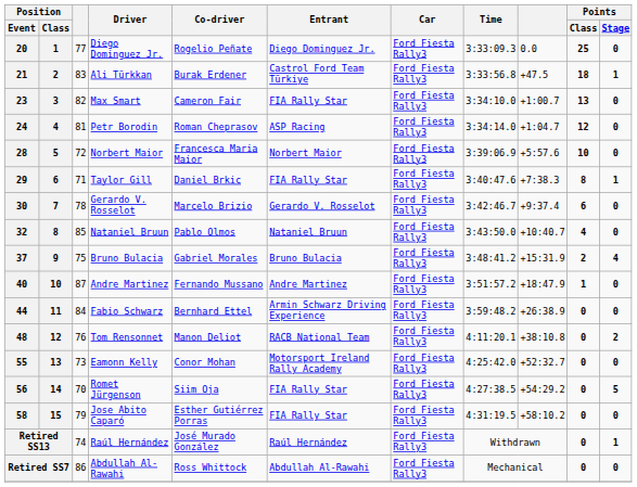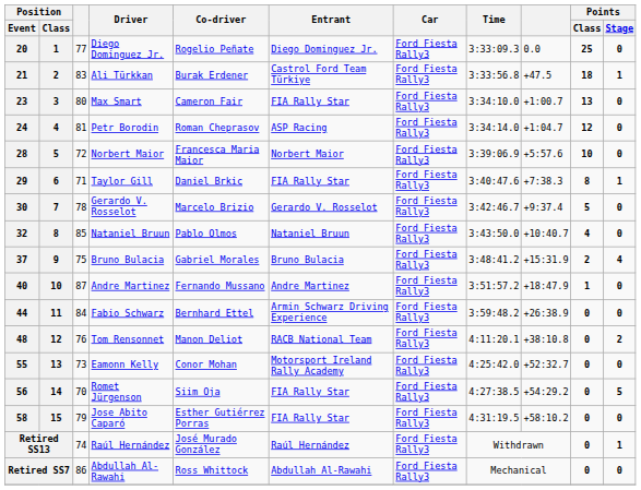 <table class="wikitable" width=85% style="font-size: 85%;">
 <tr>
 <th colspan="2">Position</th>
 <th rowspan="2"></th>
 <th rowspan="2">Driver</th>
 <th rowspan="2">Co-driver</th>
 <th rowspan="2">Entrant</th>
 <th rowspan="2">Car</th>
 <th rowspan="2">Time</th>
 <th rowspan="2"></th>
 <th colspan="2">Points</th>
 </tr>
 <tr>
 <th>Event</th>
 <th>Class</th>
 <th>Class</th>
 <th><a href='#'>Stage</a></th>
 </tr>
 <tr>
 <th>20</th>
 <th>1</th>
 <td align="center">77</td>
 <td><a href='#'>Diego Dominguez Jr.</a></td>
 <td><a href='#'>Rogelio Peñate</a></td>
 <td><a href='#'>Diego Dominguez Jr.</a></td>
 <td><a href='#'>Ford Fiesta Rally3</a></td>
 <td>3:33:09.3</td>
 <td>0.0</td>
 <td align="center"><strong>25</strong></td>
 <td align="center"><strong>0</strong></td>
 </tr>
 <tr>
 <th>21</th>
 <th>2</th>
 <td align="center">83</td>
 <td><a href='#'>Ali Türkkan</a></td>
 <td><a href='#'>Burak Erdener</a></td>
 <td><a href='#'>Castrol Ford Team Türkiye</a></td>
 <td><a href='#'>Ford Fiesta Rally3</a></td>
 <td>3:33:56.8</td>
 <td>+47.5</td>
 <td align="center"><strong>18</strong></td>
 <td align="center"><strong>1</strong></td>
 </tr>
 <tr>
 <th>23</th>
 <th>3</th>
-<td align="center">82</td>
+<td align="center">80</td>
 <td><a href='#'>Max Smart</a></td>
 <td><a href='#'>Cameron Fair</a></td>
 <td><a href='#'>FIA Rally Star</a></td>
 <td><a href='#'>Ford Fiesta Rally3</a></td>
 <td>3:34:10.0</td>
 <td>+1:00.7</td>
 <td align="center"><strong>13</strong></td>
 <td align="center"><strong>0</strong></td>
 </tr>
 <tr>
 <th>24</th>
 <th>4</th>
 <td align="center">81</td>
 <td><a href='#'>Petr Borodin</a></td>
 <td><a href='#'>Roman Cheprasov</a></td>
 <td><a href='#'>ASP Racing</a></td>
 <td><a href='#'>Ford Fiesta Rally3</a></td>
 <td>3:34:14.0</td>
 <td>+1:04.7</td>
 <td align="center"><strong>12</strong></td>
 <td align="center"><strong>0</strong></td>
 </tr>
 <tr>
 <th>28</th>
 <th>5</th>
 <td align="center">72</td>
 <td><a href='#'>Norbert Maior</a></td>
 <td><a href='#'>Francesca Maria Maior</a></td>
 <td><a href='#'>Norbert Maior</a></td>
 <td><a href='#'>Ford Fiesta Rally3</a></td>
 <td>3:39:06.9</td>
 <td>+5:57.6</td>
 <td align="center"><strong>10</strong></td>
 <td align="center"><strong>0</strong></td>
 </tr>
 <tr>
 <th>29</th>
 <th>6</th>
 <td align="center">71</td>
 <td><a href='#'>Taylor Gill</a></td>
 <td><a href='#'>Daniel Brkic</a></td>
 <td><a href='#'>FIA Rally Star</a></td>
 <td><a href='#'>Ford Fiesta Rally3</a></td>
 <td>3:40:47.6</td>
 <td>+7:38.3</td>
 <td align="center"><strong>8</strong></td>
 <td align="center"><strong>1</strong></td>
 </tr>
 <tr>
 <th>30</th>
 <th>7</th>
 <td align="center">78</td>
 <td><a href='#'>Gerardo V. Rosselot</a></td>
 <td><a href='#'>Marcelo Brizio</a></td>
 <td><a href='#'>Gerardo V. Rosselot</a></td>
 <td><a href='#'>Ford Fiesta Rally3</a></td>
 <td>3:42:46.7</td>
 <td>+9:37.4</td>
-<td align="center"><strong>6</strong></td>
+<td align="center"><strong>5</strong></td>
 <td align="center"><strong>0</strong></td>
 </tr>
 <tr>
 <th>32</th>
 <th>8</th>
 <td align="center">85</td>
 <td><a href='#'>Nataniel Bruun</a></td>
 <td><a href='#'>Pablo Olmos</a></td>
 <td><a href='#'>Nataniel Bruun</a></td>
 <td><a href='#'>Ford Fiesta Rally3</a></td>
 <td>3:43:50.0</td>
 <td>+10:40.7</td>
 <td align="center"><strong>4</strong></td>
 <td align="center"><strong>0</strong></td>
 </tr>
 <tr>
 <th>37</th>
 <th>9</th>
 <td align="center">75</td>
 <td><a href='#'>Bruno Bulacia</a></td>
 <td><a href='#'>Gabriel Morales</a></td>
 <td><a href='#'>Bruno Bulacia</a></td>
 <td><a href='#'>Ford Fiesta Rally3</a></td>
 <td>3:48:41.2</td>
 <td>+15:31.9</td>
 <td align="center"><strong>2</strong></td>
 <td align="center"><strong>4</strong></td>
 </tr>
 <tr>
 <th>40</th>
 <th>10</th>
 <td align="center">87</td>
 <td><a href='#'>Andre Martinez</a></td>
 <td><a href='#'>Fernando Mussano</a></td>
 <td><a href='#'>Andre Martinez</a></td>
 <td><a href='#'>Ford Fiesta Rally3</a></td>
 <td>3:51:57.2</td>
 <td>+18:47.9</td>
 <td align="center"><strong>1</strong></td>
 <td align="center"><strong>0</strong></td>
 </tr>
 <tr>
 <th>44</th>
 <th>11</th>
 <td align="center">84</td>
 <td><a href='#'>Fabio Schwarz</a></td>
 <td><a href='#'>Bernhard Ettel</a></td>
 <td><a href='#'>Armin Schwarz Driving Experience</a></td>
 <td><a href='#'>Ford Fiesta Rally3</a></td>
 <td>3:59:48.2</td>
 <td>+26:38.9</td>
 <td align="center"><strong>0</strong></td>
 <td align="center"><strong>0</strong></td>
 </tr>
 <tr>
 <th>48</th>
 <th>12</th>
 <td align="center">76</td>
 <td><a href='#'>Tom Rensonnet</a></td>
 <td><a href='#'>Manon Deliot</a></td>
 <td><a href='#'>RACB National Team</a></td>
 <td><a href='#'>Ford Fiesta Rally3</a></td>
 <td>4:11:20.1</td>
 <td>+38:10.8</td>
 <td align="center"><strong>0</strong></td>
 <td align="center"><strong>2</strong></td>
 </tr>
 <tr>
 <th>55</th>
 <th>13</th>
 <td align="center">73</td>
 <td><a href='#'>Eamonn Kelly</a></td>
 <td><a href='#'>Conor Mohan</a></td>
 <td><a href='#'>Motorsport Ireland Rally Academy</a></td>
 <td><a href='#'>Ford Fiesta Rally3</a></td>
 <td>4:25:42.0</td>
 <td>+52:32.7</td>
 <td align="center"><strong>0</strong></td>
 <td align="center"><strong>0</strong></td>
 </tr>
 <tr>
 <th>56</th>
 <th>14</th>
 <td align="center">70</td>
 <td><a href='#'>Romet Jürgenson</a></td>
 <td><a href='#'>Siim Oja</a></td>
 <td><a href='#'>FIA Rally Star</a></td>
 <td><a href='#'>Ford Fiesta Rally3</a></td>
 <td>4:27:38.5</td>
 <td>+54:29.2</td>
 <td align="center"><strong>0</strong></td>
 <td align="center"><strong>5</strong></td>
 </tr>
 <tr>
 <th>58</th>
 <th>15</th>
 <td align="center">79</td>
 <td><a href='#'>Jose Abito Caparó</a></td>
 <td><a href='#'>Esther Gutiérrez Porras</a></td>
 <td><a href='#'>FIA Rally Star</a></td>
 <td><a href='#'>Ford Fiesta Rally3</a></td>
 <td>4:31:19.5</td>
 <td>+58:10.2</td>
 <td align="center"><strong>0</strong></td>
 <td align="center"><strong>0</strong></td>
 </tr>
 <tr>
 <th colspan="2">Retired SS13</th>
 <td align="center">74</td>
 <td><a href='#'>Raúl Hernández</a></td>
 <td><a href='#'>José Murado González</a></td>
 <td><a href='#'>Raúl Hernández</a></td>
 <td><a href='#'>Ford Fiesta Rally3</a></td>
 <td align="center" colspan="2">Withdrawn</td>
 <td align="center"><strong>0</strong></td>
 <td align="center"><strong>1</strong></td>
 </tr>
 <tr>
 <th colspan="2">Retired SS7</th>
 <td align="center">86</td>
 <td><a href='#'>Abdullah Al-Rawahi</a></td>
 <td><a href='#'>Ross Whittock</a></td>
 <td><a href='#'>Abdullah Al-Rawahi</a></td>
 <td><a href='#'>Ford Fiesta Rally3</a></td>
 <td align="center" colspan="2">Mechanical</td>
 <td align="center"><strong>0</strong></td>
 <td align="center"><strong>0</strong></td>
 </tr>
 <tr>
 </tr>
 </table>
